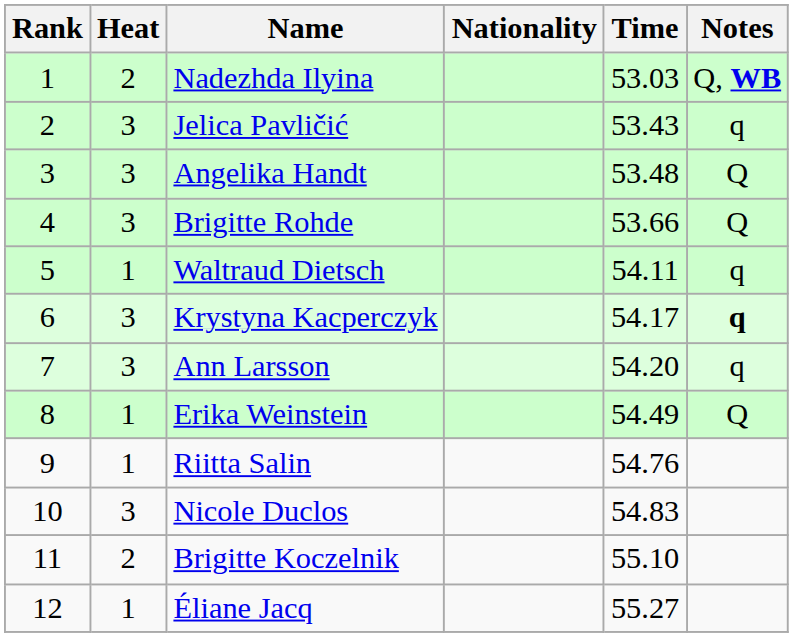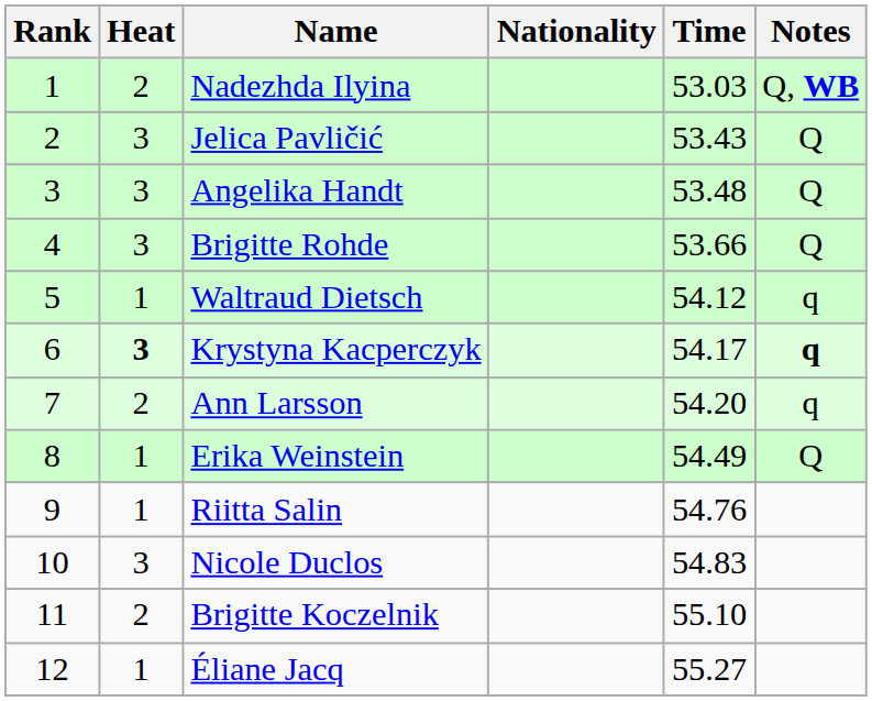 <table class="wikitable sortable" style="text-align:center">
 <tr>
 <th>Rank</th>
 <th>Heat</th>
 <th>Name</th>
 <th>Nationality</th>
 <th>Time</th>
 <th>Notes</th>
 </tr>
 <tr bgcolor=ccffcc>
 <td>1</td>
 <td>2</td>
 <td align="left"><a href='#'>Nadezhda Ilyina</a></td>
 <td align=left></td>
 <td>53.03</td>
 <td>Q, <strong><a href='#'>WB</a></strong></td>
 </tr>
 <tr bgcolor=ccffcc>
 <td>2</td>
 <td>3</td>
 <td align="left"><a href='#'>Jelica Pavličić</a></td>
 <td align=left></td>
 <td>53.43</td>
-<td>q</td>
+<td>Q</td>
 </tr>
 <tr bgcolor=ccffcc>
 <td>3</td>
 <td>3</td>
 <td align="left"><a href='#'>Angelika Handt</a></td>
 <td align=left></td>
 <td>53.48</td>
 <td>Q</td>
 </tr>
 <tr bgcolor=ccffcc>
 <td>4</td>
 <td>3</td>
 <td align="left"><a href='#'>Brigitte Rohde</a></td>
 <td align=left></td>
 <td>53.66</td>
 <td>Q</td>
 </tr>
 <tr bgcolor=ccffcc>
 <td>5</td>
 <td>1</td>
 <td align="left"><a href='#'>Waltraud Dietsch</a></td>
 <td align=left></td>
-<td>54.11</td>
+<td>54.12</td>
 <td>q</td>
 </tr>
 <tr bgcolor=ddffdd>
 <td>6</td>
-<td>3</td>
+<td><strong>3</strong></td>
 <td align="left"><a href='#'>Krystyna Kacperczyk</a></td>
 <td align=left></td>
 <td>54.17</td>
 <td><strong>q</strong></td>
 </tr>
 <tr bgcolor=ddffdd>
 <td>7</td>
-<td>3</td>
+<td>2</td>
 <td align="left"><a href='#'>Ann Larsson</a></td>
 <td align=left></td>
 <td>54.20</td>
 <td>q</td>
 </tr>
 <tr bgcolor=ccffcc>
 <td>8</td>
 <td>1</td>
 <td align="left"><a href='#'>Erika Weinstein</a></td>
 <td align=left></td>
 <td>54.49</td>
 <td>Q</td>
 </tr>
 <tr>
 <td>9</td>
 <td>1</td>
 <td align="left"><a href='#'>Riitta Salin</a></td>
 <td align=left></td>
 <td>54.76</td>
 <td></td>
 </tr>
 <tr>
 <td>10</td>
 <td>3</td>
 <td align="left"><a href='#'>Nicole Duclos</a></td>
 <td align=left></td>
 <td>54.83</td>
 <td></td>
 </tr>
 <tr>
 <td>11</td>
 <td>2</td>
 <td align="left"><a href='#'>Brigitte Koczelnik</a></td>
 <td align=left></td>
 <td>55.10</td>
 <td></td>
 </tr>
 <tr>
 <td>12</td>
 <td>1</td>
 <td align="left"><a href='#'>Éliane Jacq</a></td>
 <td align=left></td>
 <td>55.27</td>
 <td></td>
 </tr>
 </table>
